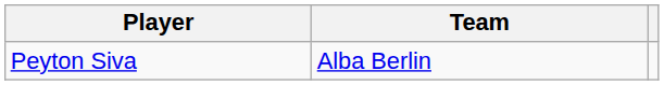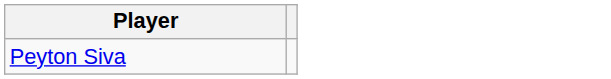 <table class="wikitable" style="text-align: center;">
 <tr>
 <th style="width:200px;">Player</th>
-<th style="width:220px;">Team</th>
 <th></th>
 </tr>
 <tr>
 <td align=left> <a href='#'>Peyton Siva</a></td>
-<td align=left> <a href='#'>Alba Berlin</a></td>
 <td></td>
 </tr>
 </table>
